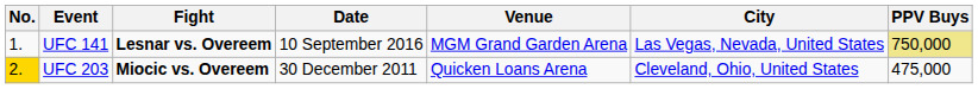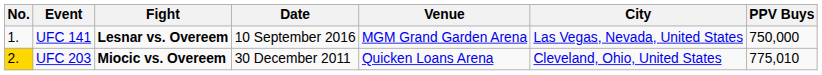 <table class="wikitable">
 <tr>
 <th>No.</th>
 <th>Event</th>
 <th>Fight</th>
 <th>Date</th>
 <th>Venue</th>
 <th>City</th>
 <th>PPV Buys</th>
 </tr>
 <tr>
 <td>1.</td>
 <td><a href='#'>UFC 141</a></td>
 <td><strong>Lesnar vs. Overeem</strong></td>
 <td>10 September 2016</td>
 <td><a href='#'>MGM Grand Garden Arena</a></td>
 <td><a href='#'>Las Vegas, Nevada, United States</a></td>
-<td style="background: khaki;">750,000</td>
+<td>750,000</td>
 </tr>
 <tr>
 <td style="background: gold;">2.</td>
 <td><a href='#'>UFC 203</a></td>
 <td><strong>Miocic vs. Overeem</strong></td>
 <td>30 December 2011</td>
 <td><a href='#'>Quicken Loans Arena</a></td>
 <td><a href='#'>Cleveland, Ohio, United States</a></td>
-<td>475,000</td>
+<td>775,010</td>
 </tr>
 </table>
